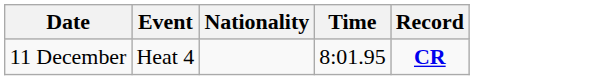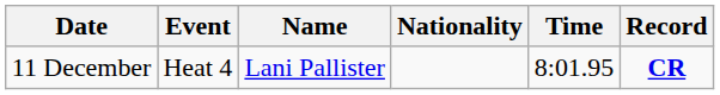 <table class="wikitable" style=text-align:center>
 <tr>
 <th>Date</th>
 <th>Event</th>
+<th>Name</th>
 <th>Nationality</th>
 <th>Time</th>
 <th>Record</th>
 </tr>
 <tr>
 <td>11 December</td>
 <td>Heat 4</td>
+<td align=left><a href='#'>Lani Pallister</a></td>
 <td align=left></td>
 <td>8:01.95</td>
 <td><a href='#'><strong>CR</strong></a></td>
 </tr>
 </table>
